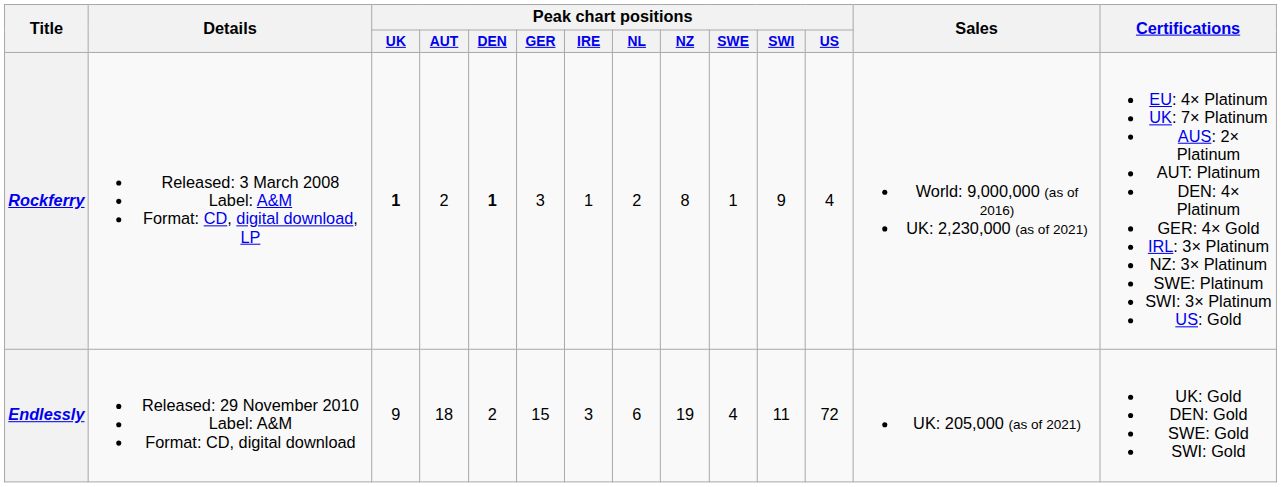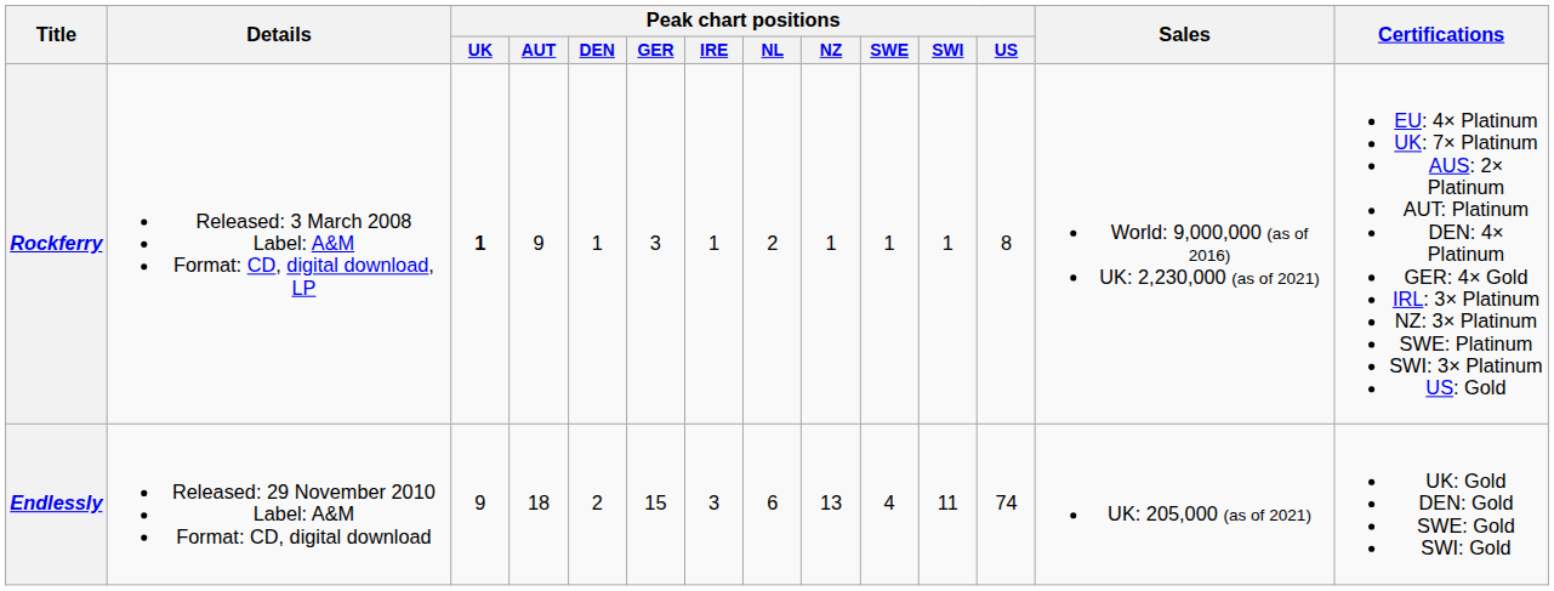 <table class="wikitable plainrowheaders" style="text-align:center;">
 <tr>
 <th scope="col" rowspan="2">Title</th>
 <th scope="col" rowspan="2">Details</th>
 <th scope="col" colspan="10">Peak chart positions</th>
 <th scope="col" rowspan="2">Sales</th>
 <th scope="col" rowspan="2"><a href='#'>Certifications</a><br></th>
 </tr>
 <tr>
 <th scope="col" style="width:3em;font-size:85%;"><a href='#'>UK</a><br></th>
 <th scope="col" style="width:3em;font-size:85%;"><a href='#'>AUT</a><br></th>
 <th scope="col" style="width:3em;font-size:85%;"><a href='#'>DEN</a><br></th>
 <th scope="col" style="width:3em;font-size:85%;"><a href='#'>GER</a><br></th>
 <th scope="col" style="width:3em;font-size:85%;"><a href='#'>IRE</a><br></th>
 <th scope="col" style="width:3em;font-size:85%;"><a href='#'>NL</a><br></th>
 <th scope="col" style="width:3em;font-size:85%;"><a href='#'>NZ</a><br></th>
 <th scope="col" style="width:3em;font-size:85%;"><a href='#'>SWE</a><br></th>
 <th scope="col" style="width:3em;font-size:85%;"><a href='#'>SWI</a><br></th>
 <th scope="col" style="width:3em;font-size:85%;"><a href='#'>US</a><br></th>
 </tr>
 <tr>
 <th scope="row"><em><a href='#'>Rockferry</a></em></th>
 <td><br><ul><li>Released: 3 March 2008</li><li>Label: <a href='#'>A&M</a> </li><li>Format: <a href='#'>CD</a>, <a href='#'>digital download</a>, <a href='#'>LP</a></li></ul></td>
 <td><strong>1</strong></td>
-<td>2</td>
-<td><strong>1</strong></td>
+<td>9</td>
+<td>1</td>
 <td>3</td>
 <td>1</td>
 <td>2</td>
+<td>1</td>
+<td>1</td>
+<td>1</td>
 <td>8</td>
-<td>1</td>
-<td>9</td>
-<td>4</td>
 <td><br><ul><li>World: 9,000,000 <small>(as of 2016)</small></li><li>UK: 2,230,000 <small>(as of 2021)</small></li></ul></td>
 <td><br><ul><li><a href='#'>EU</a>: 4× Platinum</li><li><a href='#'>UK</a>: 7× Platinum</li><li><a href='#'>AUS</a>: 2× Platinum</li><li>AUT: Platinum</li><li>DEN: 4× Platinum</li><li>GER: 4× Gold</li><li><a href='#'>IRL</a>: 3× Platinum</li><li>NZ: 3× Platinum</li><li>SWE: Platinum</li><li>SWI: 3× Platinum</li><li><a href='#'>US</a>: Gold</li></ul></td>
 </tr>
 <tr>
 <th scope="row"><em><a href='#'>Endlessly</a></em></th>
 <td><br><ul><li>Released: 29 November 2010</li><li>Label: A&M</li><li>Format: CD, digital download</li></ul></td>
 <td>9</td>
 <td>18</td>
 <td>2</td>
 <td>15</td>
 <td>3</td>
 <td>6</td>
-<td>19</td>
+<td>13</td>
 <td>4</td>
 <td>11</td>
-<td>72</td>
+<td>74</td>
 <td><br><ul><li>UK: 205,000 <small>(as of 2021)</small></li></ul></td>
 <td><br><ul><li>UK: Gold</li><li>DEN: Gold</li><li>SWE: Gold</li><li>SWI: Gold</li></ul></td>
 </tr>
 </table>
